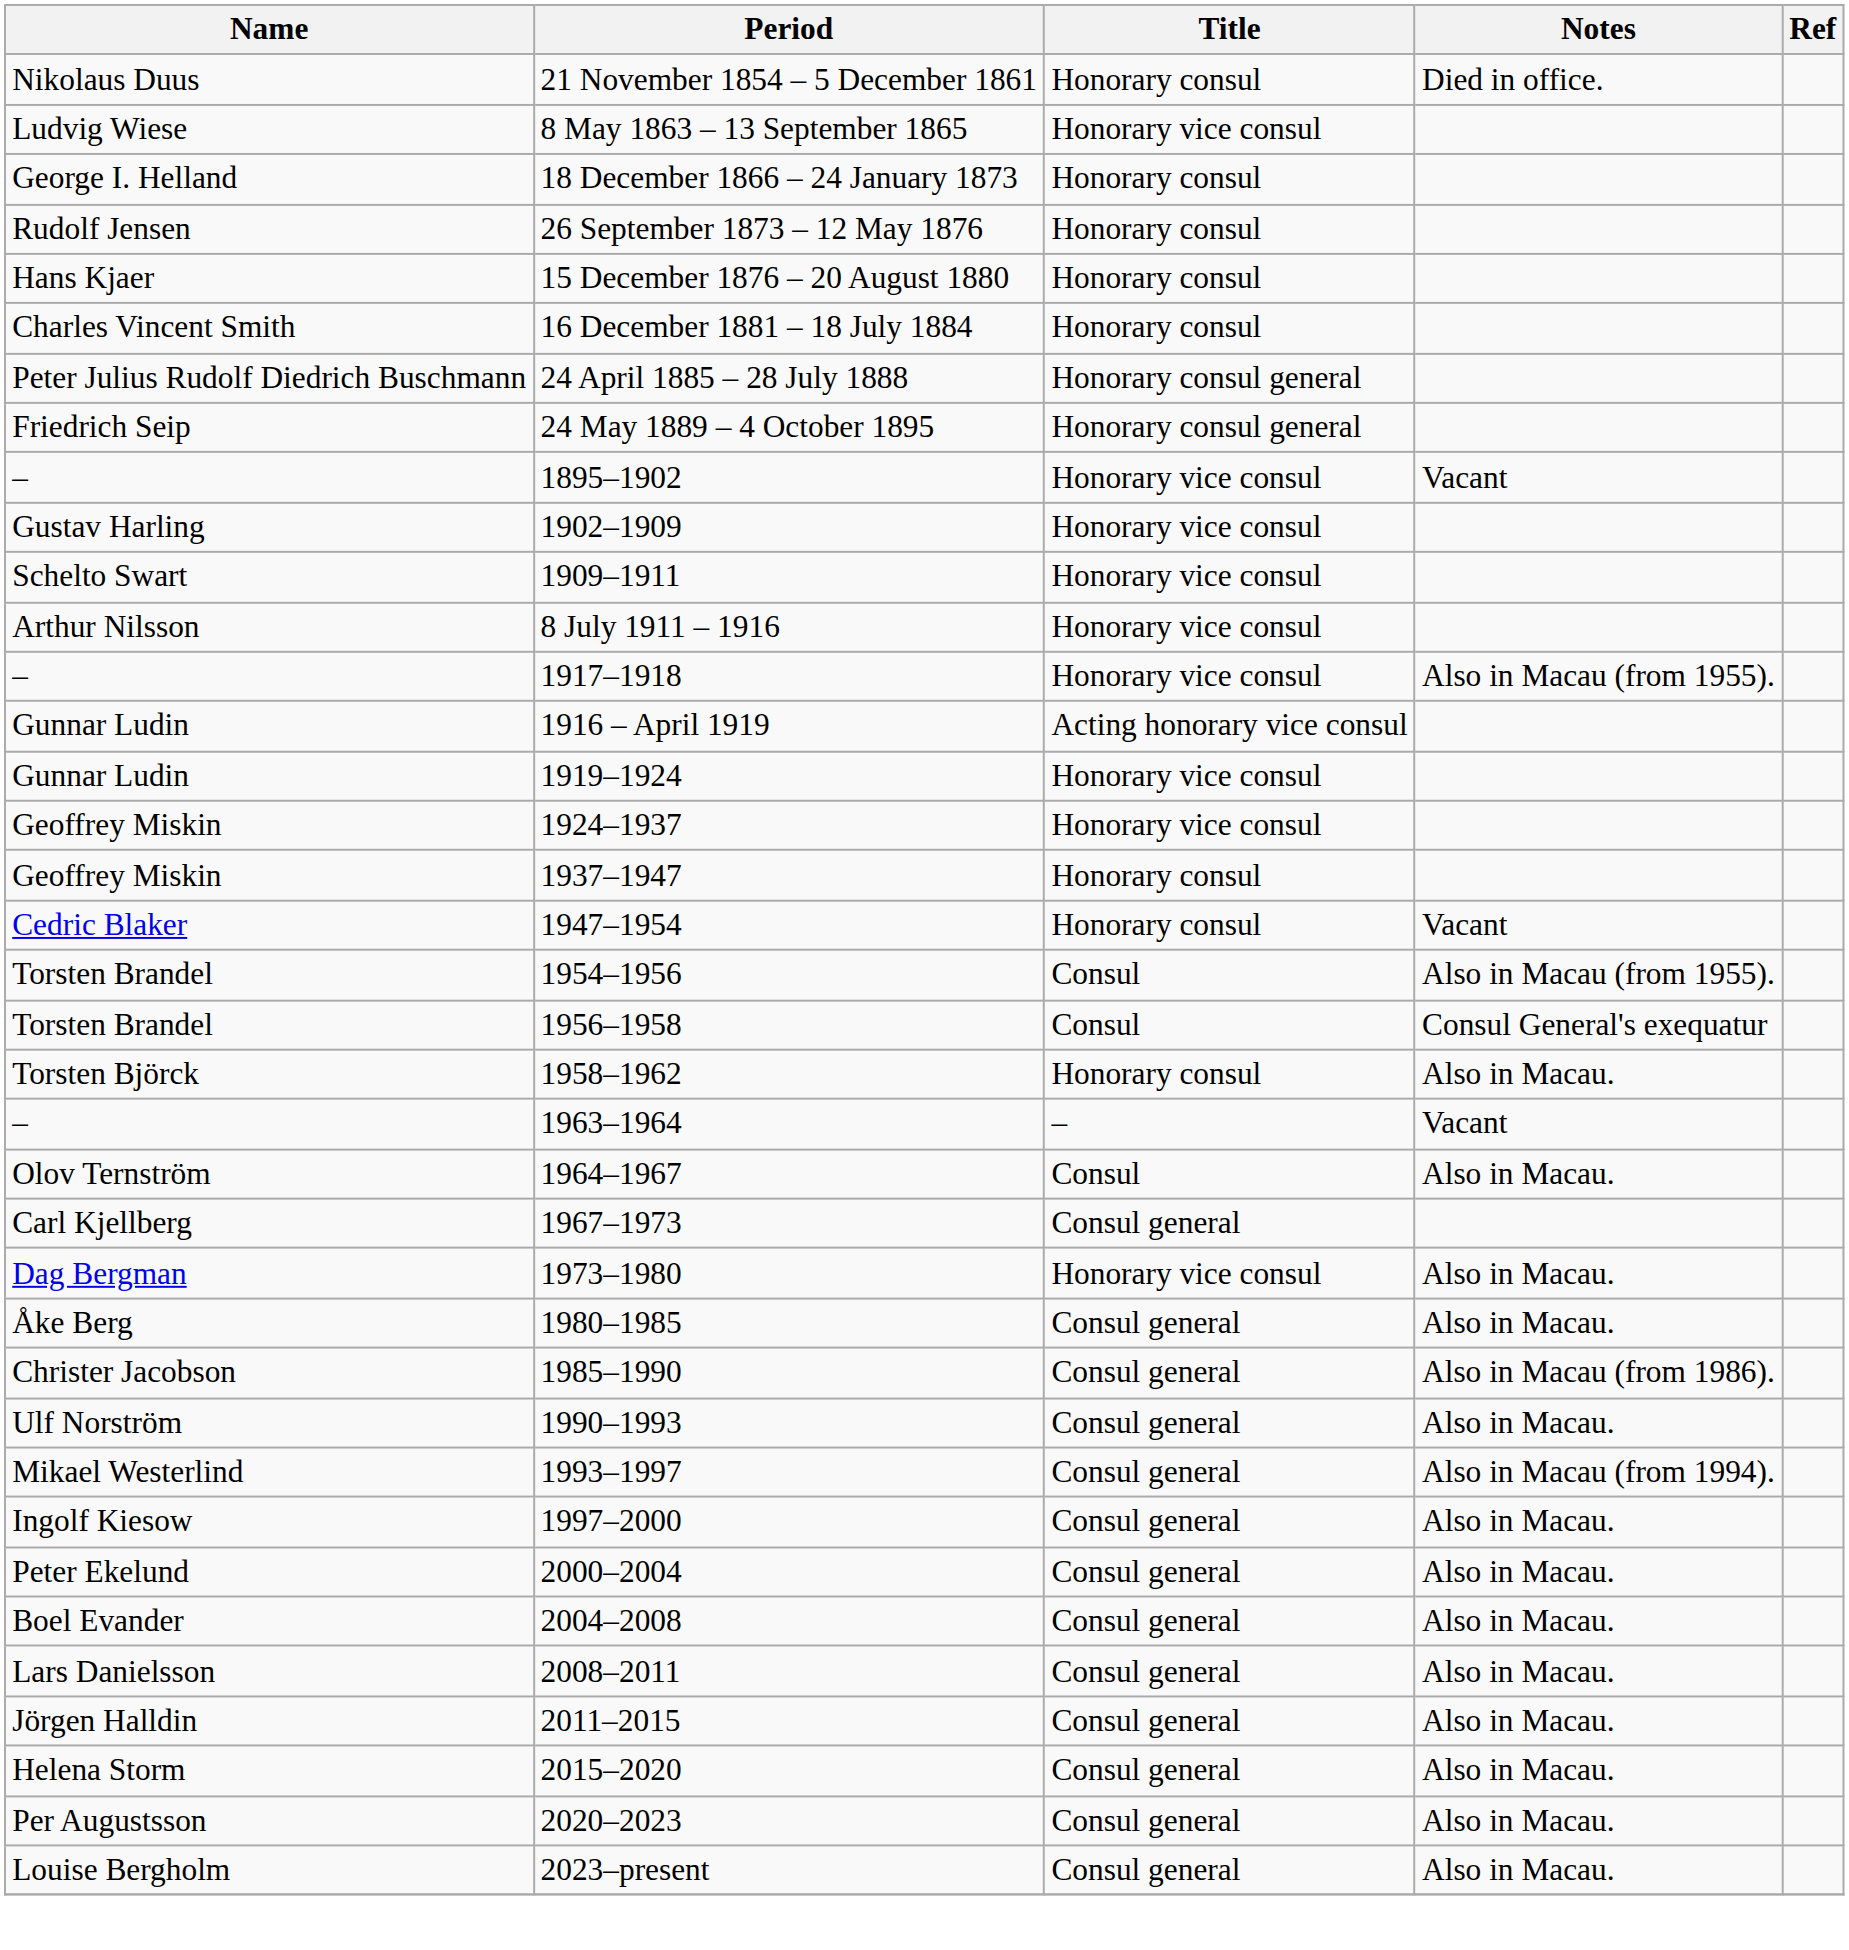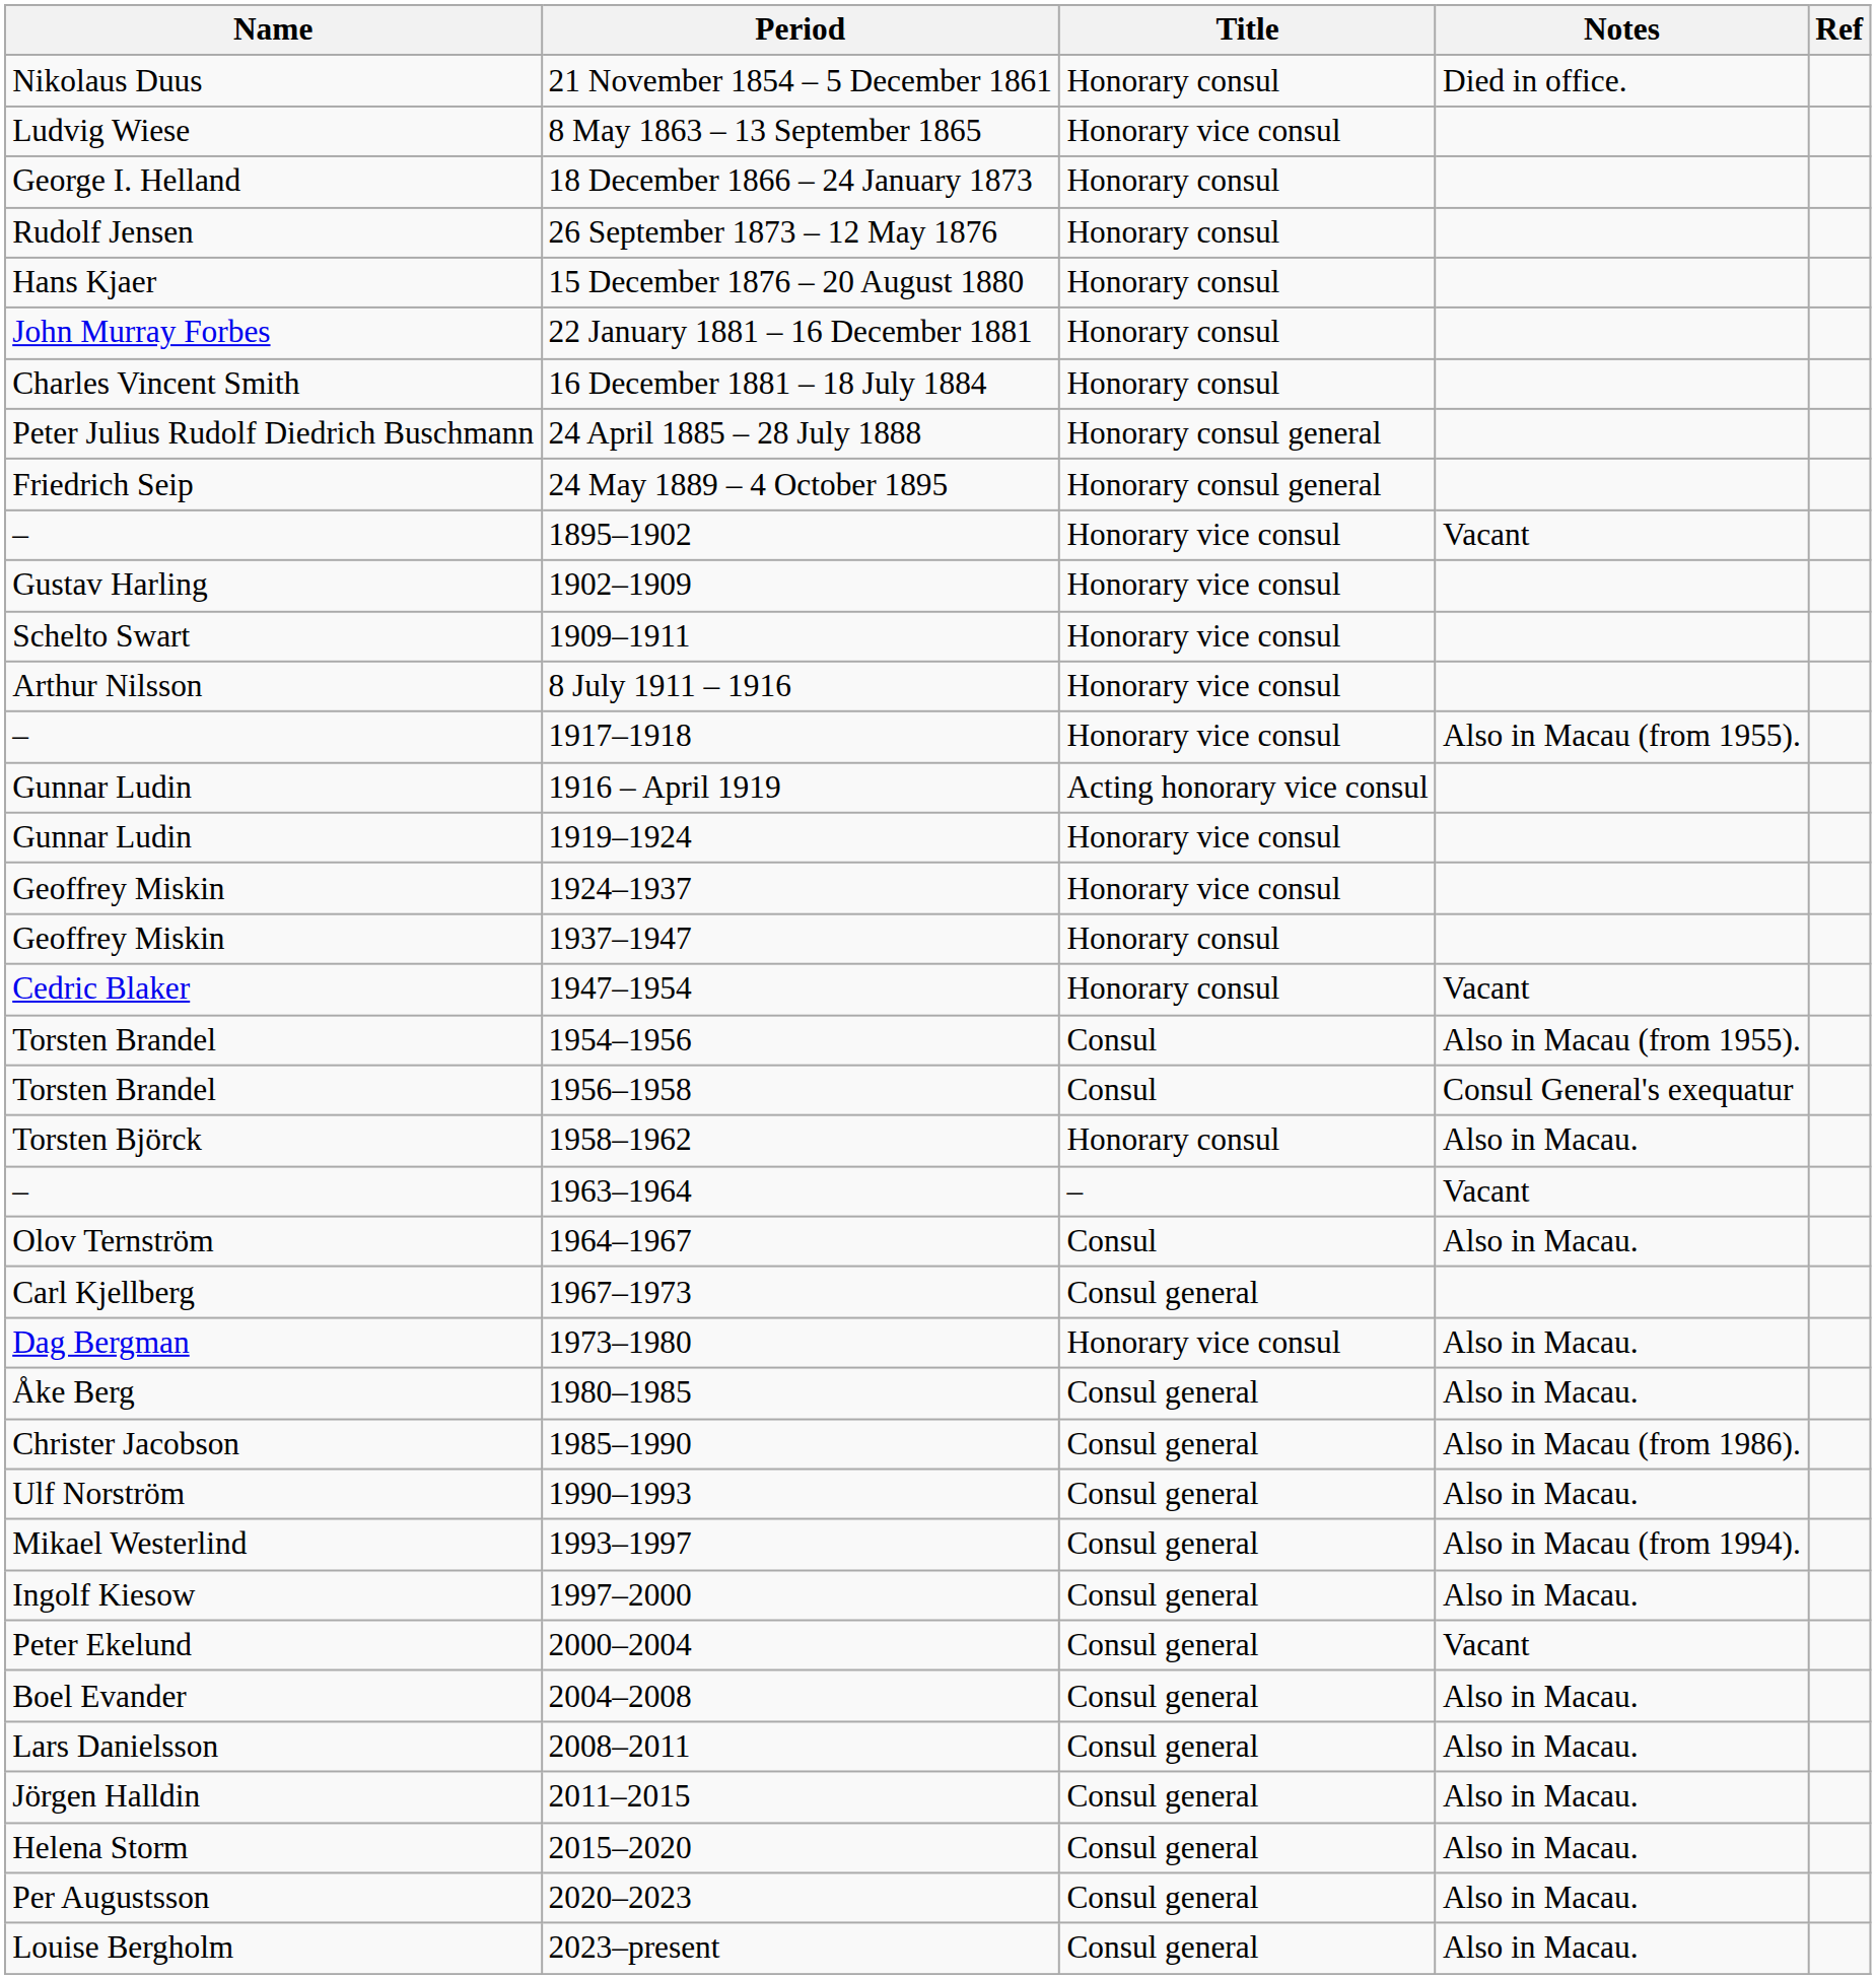 <table class="wikitable">
 <tr>
 <th>Name</th>
 <th>Period</th>
 <th>Title</th>
 <th>Notes</th>
 <th>Ref</th>
 </tr>
 <tr>
 <td>Nikolaus Duus</td>
 <td>21 November 1854 – 5 December 1861</td>
 <td>Honorary consul</td>
 <td>Died in office.</td>
 <td></td>
 </tr>
 <tr>
 <td>Ludvig Wiese</td>
 <td>8 May 1863 – 13 September 1865</td>
 <td>Honorary vice consul</td>
 <td></td>
 <td></td>
 </tr>
 <tr>
 <td>George I. Helland</td>
 <td>18 December 1866 – 24 January 1873</td>
 <td>Honorary consul</td>
 <td></td>
 <td></td>
 </tr>
 <tr>
 <td>Rudolf Jensen</td>
 <td>26 September 1873 – 12 May 1876</td>
 <td>Honorary consul</td>
 <td></td>
 <td></td>
 </tr>
 <tr>
 <td>Hans Kjaer</td>
 <td>15 December 1876 – 20 August 1880</td>
+<td>Honorary consul</td>
+<td></td>
+<td></td>
+</tr>
+<tr>
+<td><a href='#'>John Murray Forbes</a></td>
+<td>22 January 1881 – 16 December 1881</td>
 <td>Honorary consul</td>
 <td></td>
 <td></td>
 </tr>
 <tr>
 <td>Charles Vincent Smith</td>
 <td>16 December 1881 – 18 July 1884</td>
 <td>Honorary consul</td>
 <td></td>
 <td></td>
 </tr>
 <tr>
 <td>Peter Julius Rudolf Diedrich Buschmann</td>
 <td>24 April 1885 – 28 July 1888</td>
 <td>Honorary consul general</td>
 <td></td>
 <td></td>
 </tr>
 <tr>
 <td>Friedrich Seip</td>
 <td>24 May 1889 – 4 October 1895</td>
 <td>Honorary consul general</td>
 <td></td>
 <td></td>
 </tr>
 <tr>
 <td>–</td>
 <td>1895–1902</td>
 <td>Honorary vice consul</td>
 <td>Vacant</td>
 <td></td>
 </tr>
 <tr>
 <td>Gustav Harling</td>
 <td>1902–1909</td>
 <td>Honorary vice consul</td>
 <td></td>
 <td></td>
 </tr>
 <tr>
 <td>Schelto Swart</td>
 <td>1909–1911</td>
 <td>Honorary vice consul</td>
 <td></td>
 <td></td>
 </tr>
 <tr>
 <td>Arthur Nilsson</td>
 <td>8 July 1911 – 1916</td>
 <td>Honorary vice consul</td>
 <td></td>
 <td></td>
 </tr>
 <tr>
 <td>–</td>
 <td>1917–1918</td>
 <td>Honorary vice consul</td>
 <td>Also in Macau (from 1955).</td>
 <td></td>
 </tr>
 <tr>
 <td>Gunnar Ludin</td>
 <td>1916 – April 1919</td>
 <td>Acting honorary vice consul</td>
 <td></td>
 <td></td>
 </tr>
 <tr>
 <td>Gunnar Ludin</td>
 <td>1919–1924</td>
 <td>Honorary vice consul</td>
 <td></td>
 <td></td>
 </tr>
 <tr>
 <td>Geoffrey Miskin</td>
 <td>1924–1937</td>
 <td>Honorary vice consul</td>
 <td></td>
 <td></td>
 </tr>
 <tr>
 <td>Geoffrey Miskin</td>
 <td>1937–1947</td>
 <td>Honorary consul</td>
 <td></td>
 <td></td>
 </tr>
 <tr>
 <td><a href='#'>Cedric Blaker</a></td>
 <td>1947–1954</td>
 <td>Honorary consul</td>
 <td>Vacant</td>
 <td></td>
 </tr>
 <tr>
 <td>Torsten Brandel</td>
 <td>1954–1956</td>
 <td>Consul</td>
 <td>Also in Macau (from 1955).</td>
 <td></td>
 </tr>
 <tr>
 <td>Torsten Brandel</td>
 <td>1956–1958</td>
 <td>Consul</td>
 <td>Consul General's exequatur</td>
 <td></td>
 </tr>
 <tr>
 <td>Torsten Björck</td>
 <td>1958–1962</td>
 <td>Honorary consul</td>
 <td>Also in Macau.</td>
 <td></td>
 </tr>
 <tr>
 <td>–</td>
 <td>1963–1964</td>
 <td>–</td>
 <td>Vacant</td>
 <td></td>
 </tr>
 <tr>
 <td>Olov Ternström</td>
 <td>1964–1967</td>
 <td>Consul</td>
 <td>Also in Macau.</td>
 <td></td>
 </tr>
 <tr>
 <td>Carl Kjellberg</td>
 <td>1967–1973</td>
 <td>Consul general</td>
 <td></td>
 <td></td>
 </tr>
 <tr>
 <td><a href='#'>Dag Bergman</a></td>
 <td>1973–1980</td>
 <td>Honorary vice consul</td>
 <td>Also in Macau.</td>
 <td></td>
 </tr>
 <tr>
 <td>Åke Berg</td>
 <td>1980–1985</td>
 <td>Consul general</td>
 <td>Also in Macau.</td>
 <td></td>
 </tr>
 <tr>
 <td>Christer Jacobson</td>
 <td>1985–1990</td>
 <td>Consul general</td>
 <td>Also in Macau (from 1986).</td>
 <td></td>
 </tr>
 <tr>
 <td>Ulf Norström</td>
 <td>1990–1993</td>
 <td>Consul general</td>
 <td>Also in Macau.</td>
 <td></td>
 </tr>
 <tr>
 <td>Mikael Westerlind</td>
 <td>1993–1997</td>
 <td>Consul general</td>
 <td>Also in Macau (from 1994).</td>
 <td></td>
 </tr>
 <tr>
 <td>Ingolf Kiesow</td>
 <td>1997–2000</td>
 <td>Consul general</td>
 <td>Also in Macau.</td>
 <td></td>
 </tr>
 <tr>
 <td>Peter Ekelund</td>
 <td>2000–2004</td>
 <td>Consul general</td>
-<td>Also in Macau.</td>
+<td>Vacant</td>
 <td></td>
 </tr>
 <tr>
 <td>Boel Evander</td>
 <td>2004–2008</td>
 <td>Consul general</td>
 <td>Also in Macau.</td>
 <td></td>
 </tr>
 <tr>
 <td>Lars Danielsson</td>
 <td>2008–2011</td>
 <td>Consul general</td>
 <td>Also in Macau.</td>
 <td></td>
 </tr>
 <tr>
 <td>Jörgen Halldin</td>
 <td>2011–2015</td>
 <td>Consul general</td>
 <td>Also in Macau.</td>
 <td></td>
 </tr>
 <tr>
 <td>Helena Storm</td>
 <td>2015–2020</td>
 <td>Consul general</td>
 <td>Also in Macau.</td>
 <td></td>
 </tr>
 <tr>
 <td>Per Augustsson</td>
 <td>2020–2023</td>
 <td>Consul general</td>
 <td>Also in Macau.</td>
 <td></td>
 </tr>
 <tr>
 <td>Louise Bergholm</td>
 <td>2023–present</td>
 <td>Consul general</td>
 <td>Also in Macau.</td>
 <td></td>
 </tr>
 <tr>
 </tr>
 </table>
